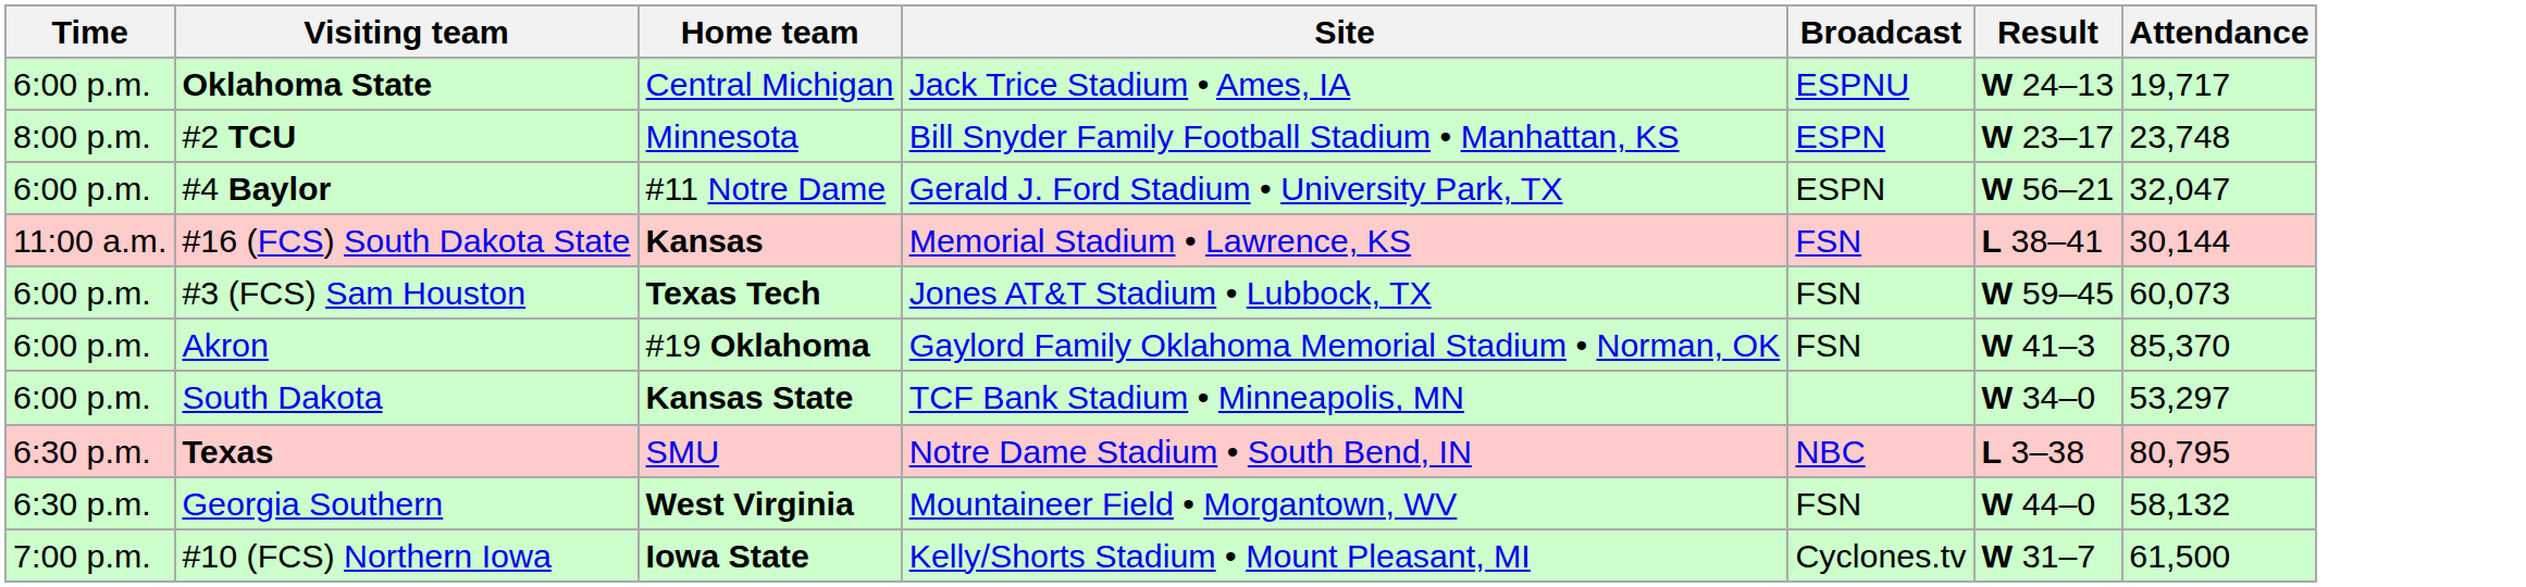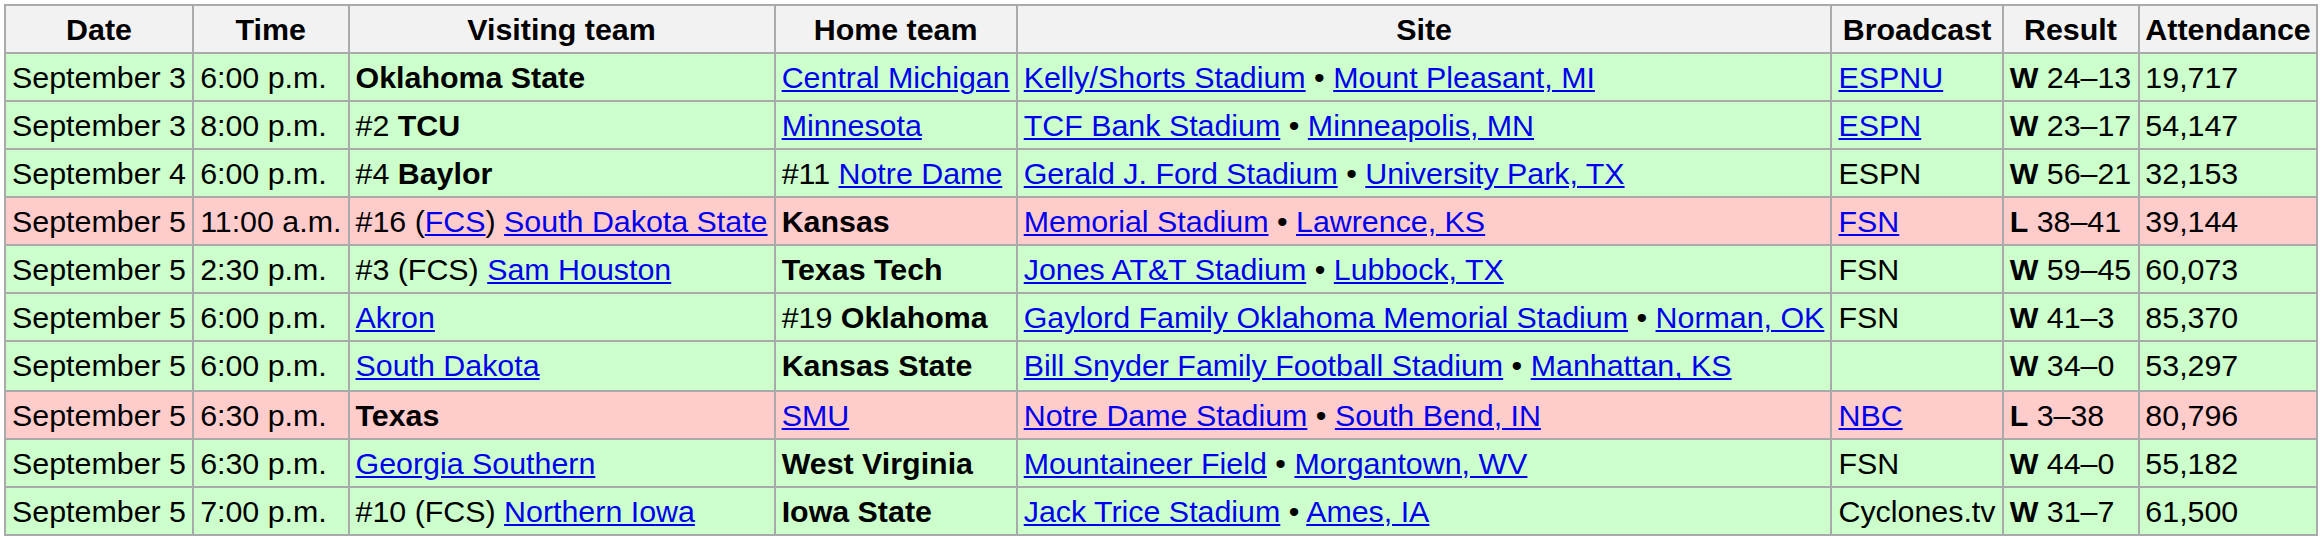 <table class="wikitable" style="font-size:95%;">
 <tr>
+<th>Date</th>
 <th>Time</th>
 <th>Visiting team</th>
 <th>Home team</th>
 <th>Site</th>
 <th>Broadcast</th>
 <th>Result</th>
 <th>Attendance</th>
 </tr>
 <tr bgcolor=ccffcc>
+<td>September 3</td>
 <td>6:00 p.m.</td>
 <td><strong>Oklahoma State</strong></td>
 <td><a href='#'>Central Michigan</a></td>
-<td><a href='#'>Jack Trice Stadium</a> • <a href='#'>Ames, IA</a></td>
+<td><a href='#'>Kelly/Shorts Stadium</a> • <a href='#'>Mount Pleasant, MI</a></td>
 <td><a href='#'>ESPNU</a></td>
 <td><strong>W</strong> 24–13</td>
 <td>19,717</td>
 </tr>
 <tr bgcolor=ccffcc>
+<td>September 3</td>
 <td>8:00 p.m.</td>
 <td>#2 <strong>TCU</strong></td>
 <td><a href='#'>Minnesota</a></td>
-<td><a href='#'>Bill Snyder Family Football Stadium</a> • <a href='#'>Manhattan, KS</a></td>
+<td><a href='#'>TCF Bank Stadium</a> • <a href='#'>Minneapolis, MN</a></td>
 <td><a href='#'>ESPN</a></td>
 <td><strong>W</strong> 23–17</td>
-<td>23,748</td>
+<td>54,147</td>
 </tr>
 <tr bgcolor=ccffcc>
+<td>September 4</td>
 <td>6:00 p.m.</td>
 <td>#4 <strong>Baylor</strong></td>
 <td>#11 <a href='#'>Notre Dame</a></td>
 <td><a href='#'>Gerald J. Ford Stadium</a> • <a href='#'>University Park, TX</a></td>
 <td>ESPN</td>
 <td><strong>W</strong> 56–21</td>
-<td>32,047</td>
+<td>32,153</td>
 </tr>
 <tr bgcolor=ffcccc>
+<td>September 5</td>
 <td>11:00 a.m.</td>
 <td>#16 (<a href='#'>FCS</a>) <a href='#'>South Dakota State</a></td>
 <td><strong>Kansas</strong></td>
 <td><a href='#'>Memorial Stadium</a> • <a href='#'>Lawrence, KS</a></td>
 <td><a href='#'>FSN</a></td>
 <td><strong>L</strong> 38–41</td>
-<td>30,144</td>
+<td>39,144</td>
 </tr>
 <tr bgcolor=ccffcc>
-<td>6:00 p.m.</td>
+<td>September 5</td>
+<td>2:30 p.m.</td>
 <td>#3 (FCS) <a href='#'>Sam Houston</a></td>
 <td><strong>Texas Tech</strong></td>
 <td><a href='#'>Jones AT&T Stadium</a> • <a href='#'>Lubbock, TX</a></td>
 <td>FSN</td>
 <td><strong>W</strong> 59–45</td>
 <td>60,073</td>
 </tr>
 <tr bgcolor=ccffcc>
+<td>September 5</td>
 <td>6:00 p.m.</td>
 <td><a href='#'>Akron</a></td>
 <td>#19 <strong>Oklahoma</strong></td>
 <td><a href='#'>Gaylord Family Oklahoma Memorial Stadium</a> • <a href='#'>Norman, OK</a></td>
 <td>FSN</td>
 <td><strong>W</strong> 41–3</td>
 <td>85,370</td>
 </tr>
 <tr bgcolor=ccffcc>
+<td>September 5</td>
 <td>6:00 p.m.</td>
 <td><a href='#'>South Dakota</a></td>
 <td><strong>Kansas State</strong></td>
-<td><a href='#'>TCF Bank Stadium</a> • <a href='#'>Minneapolis, MN</a></td>
+<td><a href='#'>Bill Snyder Family Football Stadium</a> • <a href='#'>Manhattan, KS</a></td>
 <td></td>
 <td><strong>W</strong> 34–0</td>
 <td>53,297</td>
 </tr>
 <tr bgcolor=ffcccc>
+<td>September 5</td>
 <td>6:30 p.m.</td>
 <td><strong>Texas</strong></td>
 <td><a href='#'>SMU</a></td>
 <td><a href='#'>Notre Dame Stadium</a> • <a href='#'>South Bend, IN</a></td>
 <td><a href='#'>NBC</a></td>
 <td><strong>L</strong> 3–38</td>
-<td>80,795</td>
+<td>80,796</td>
 </tr>
 <tr bgcolor=ccffcc>
+<td>September 5</td>
 <td>6:30 p.m.</td>
 <td><a href='#'>Georgia Southern</a></td>
 <td><strong>West Virginia</strong></td>
 <td><a href='#'>Mountaineer Field</a> • <a href='#'>Morgantown, WV</a></td>
 <td>FSN</td>
 <td><strong>W</strong> 44–0</td>
-<td>58,132</td>
+<td>55,182</td>
 </tr>
 <tr bgcolor=ccffcc>
+<td>September 5</td>
 <td>7:00 p.m.</td>
 <td>#10 (FCS) <a href='#'>Northern Iowa</a></td>
 <td><strong>Iowa State</strong></td>
-<td><a href='#'>Kelly/Shorts Stadium</a> • <a href='#'>Mount Pleasant, MI</a></td>
+<td><a href='#'>Jack Trice Stadium</a> • <a href='#'>Ames, IA</a></td>
 <td>Cyclones.tv</td>
 <td><strong>W</strong> 31–7</td>
 <td>61,500</td>
 </tr>
 </table>
